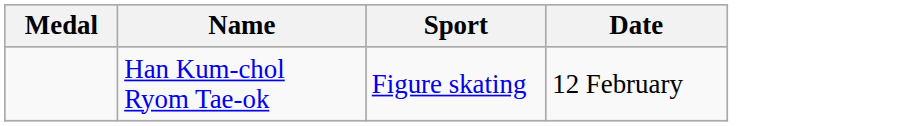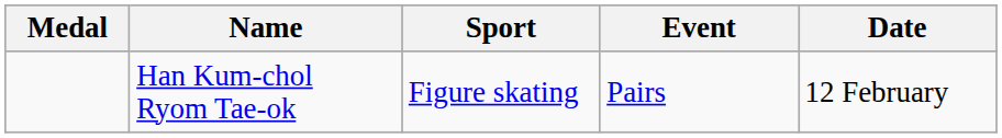 <table class="wikitable" style="font-size:100%">
 <tr>
 <th width=60>Medal</th>
 <th width=140>Name</th>
 <th width=100>Sport</th>
+<th width=100>Event</th>
 <th width=100>Date</th>
 </tr>
 <tr>
 <td></td>
 <td><a href='#'>Han Kum-chol</a><br><a href='#'>Ryom Tae-ok</a></td>
 <td><a href='#'>Figure skating</a></td>
+<td><a href='#'>Pairs</a></td>
 <td>12 February</td>
 </tr>
 </table>
